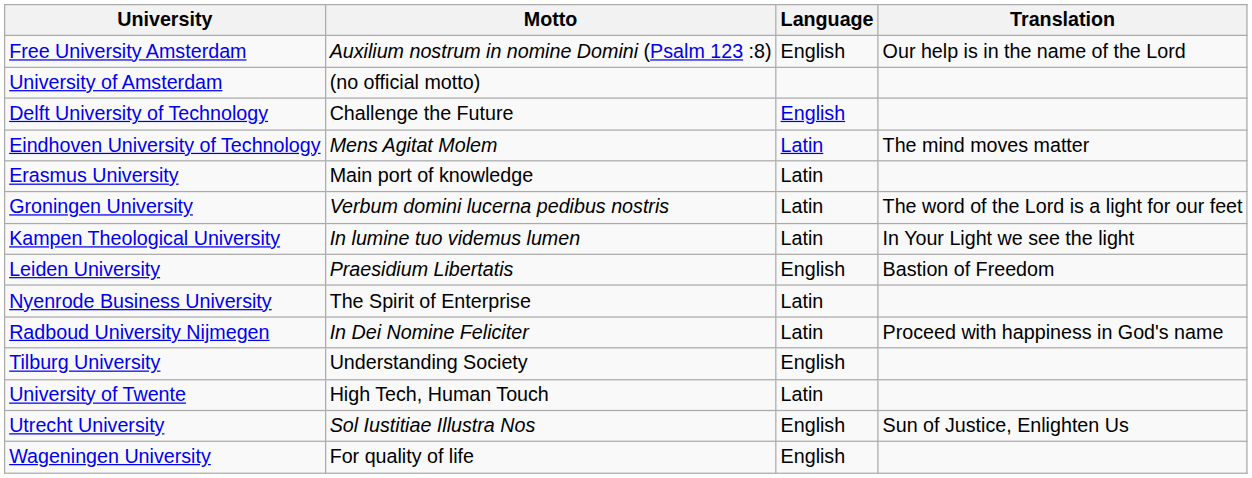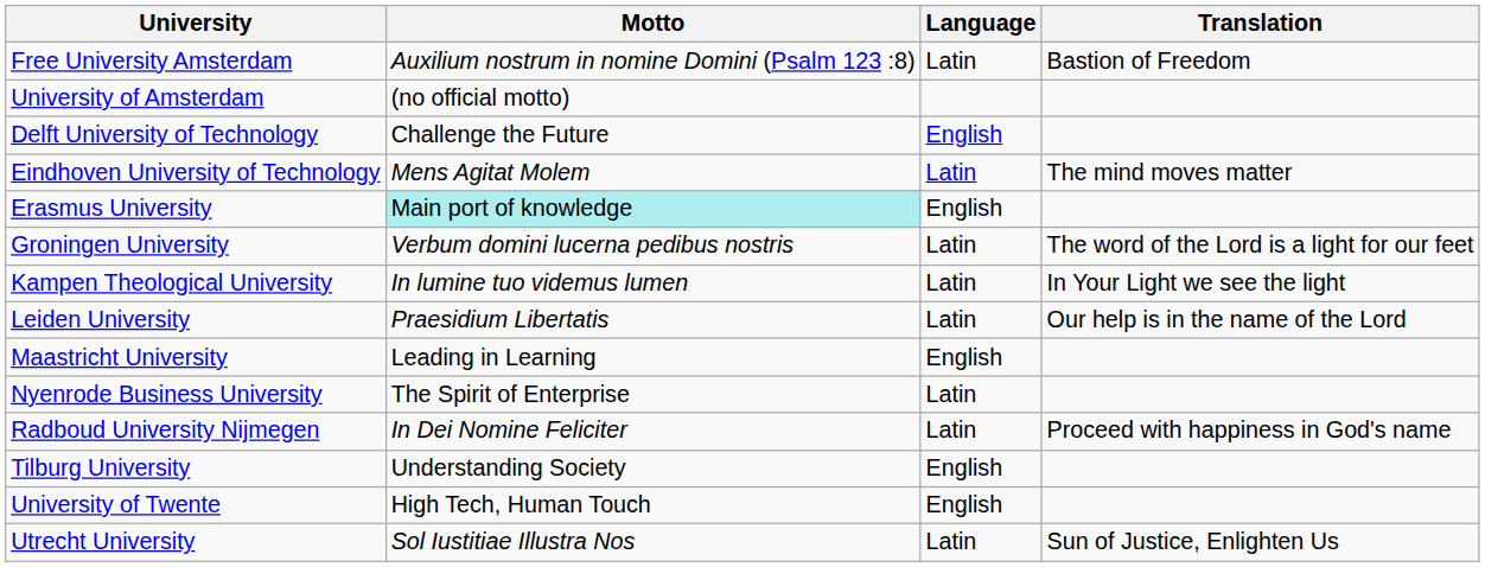 <table class="wikitable sortable plainrowheaders">
 <tr>
 <th>University</th>
 <th>Motto</th>
 <th>Language</th>
 <th>Translation</th>
 </tr>
 <tr>
 <td><a href='#'>Free University Amsterdam</a></td>
 <td><em>Auxilium nostrum in nomine Domini</em> (<a href='#'>Psalm 123</a> :8)</td>
-<td>English</td>
-<td>Our help is in the name of the Lord</td>
+<td>Latin</td>
+<td>Bastion of Freedom</td>
 </tr>
 <tr>
 <td><a href='#'>University of Amsterdam</a></td>
 <td>(no official motto)</td>
 <td></td>
 <td></td>
 </tr>
 <tr>
 <td><a href='#'>Delft University of Technology</a></td>
 <td>Challenge the Future</td>
 <td><a href='#'>English</a></td>
 <td></td>
 </tr>
 <tr>
 <td><a href='#'>Eindhoven University of Technology</a></td>
 <td><em>Mens Agitat Molem</em></td>
 <td><a href='#'>Latin</a></td>
 <td>The mind moves matter</td>
 </tr>
 <tr>
 <td><a href='#'>Erasmus University</a></td>
-<td>Main port of knowledge</td>
-<td>Latin</td>
+<td style="background: paleturquoise;">Main port of knowledge</td>
+<td>English</td>
 <td></td>
 </tr>
 <tr>
 <td><a href='#'>Groningen University</a></td>
 <td><em>Verbum domini lucerna pedibus nostris</em></td>
 <td>Latin</td>
 <td>The word of the Lord is a light for our feet</td>
 </tr>
 <tr>
 <td><a href='#'>Kampen Theological University</a></td>
 <td><em>In lumine tuo videmus lumen</em></td>
 <td>Latin</td>
 <td>In Your Light we see the light</td>
 </tr>
 <tr>
 <td><a href='#'>Leiden University</a></td>
 <td><em>Praesidium Libertatis</em></td>
+<td>Latin</td>
+<td>Our help is in the name of the Lord</td>
+</tr>
+<tr>
+<td><a href='#'>Maastricht University</a></td>
+<td>Leading in Learning</td>
 <td>English</td>
-<td>Bastion of Freedom</td>
+<td></td>
 </tr>
 <tr>
 <td><a href='#'>Nyenrode Business University</a></td>
 <td>The Spirit of Enterprise</td>
 <td>Latin</td>
 <td></td>
 </tr>
 <tr>
 <td><a href='#'>Radboud University Nijmegen</a></td>
 <td><em>In Dei Nomine Feliciter</em></td>
 <td>Latin</td>
 <td>Proceed with happiness in God's name</td>
 </tr>
 <tr>
 <td><a href='#'>Tilburg University</a></td>
 <td>Understanding Society</td>
 <td>English</td>
 <td></td>
 </tr>
 <tr>
 <td><a href='#'>University of Twente</a></td>
 <td>High Tech, Human Touch</td>
-<td>Latin</td>
+<td>English</td>
 <td></td>
 </tr>
 <tr>
 <td><a href='#'>Utrecht University</a></td>
 <td><em>Sol Iustitiae Illustra Nos</em></td>
-<td>English</td>
+<td>Latin</td>
 <td>Sun of Justice, Enlighten Us</td>
 </tr>
-<tr>
-<td><a href='#'>Wageningen University</a></td>
-<td>For quality of life</td>
-<td>English</td>
-<td></td>
-</tr>
 </table>
